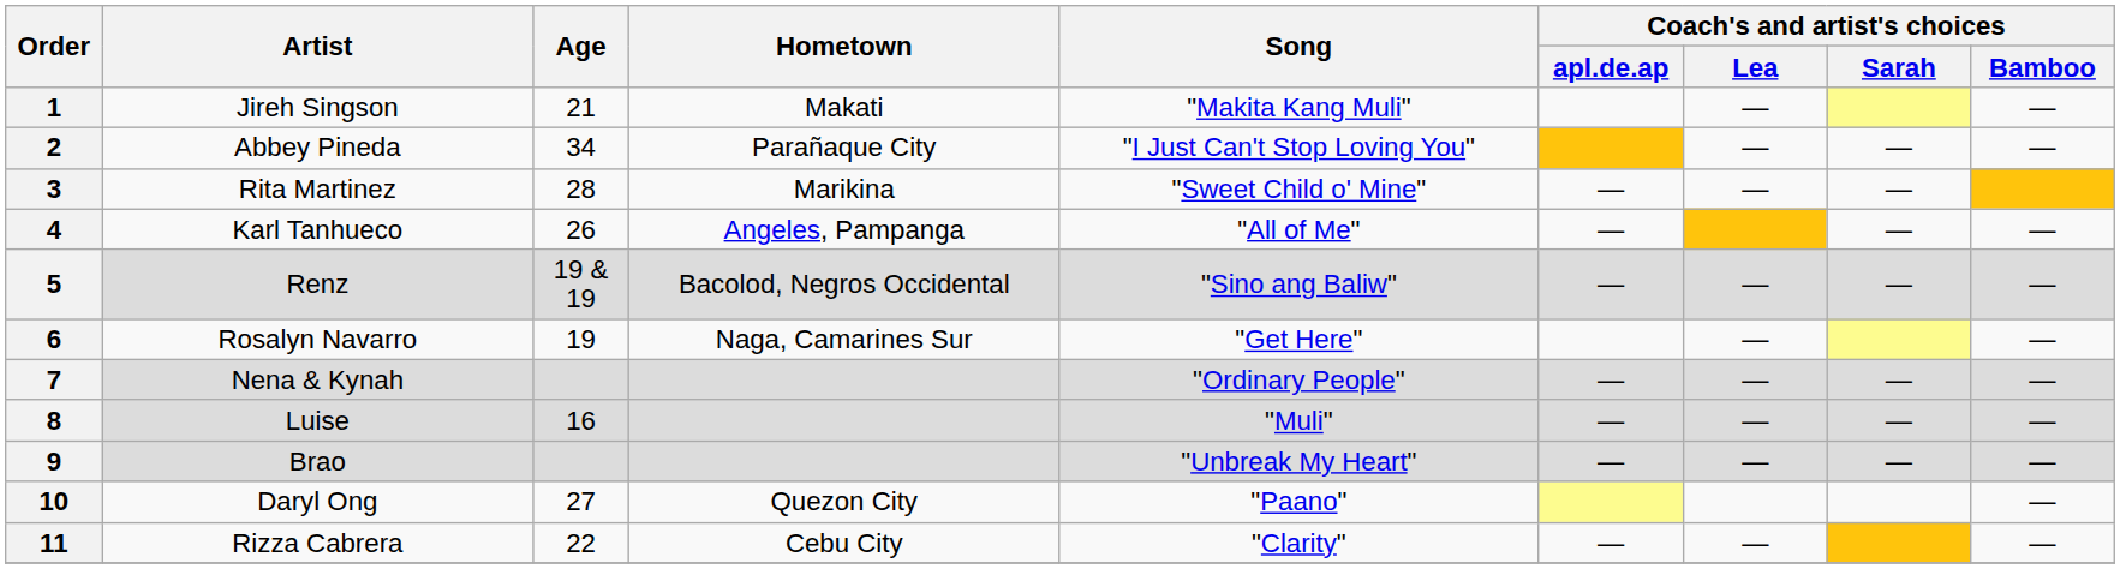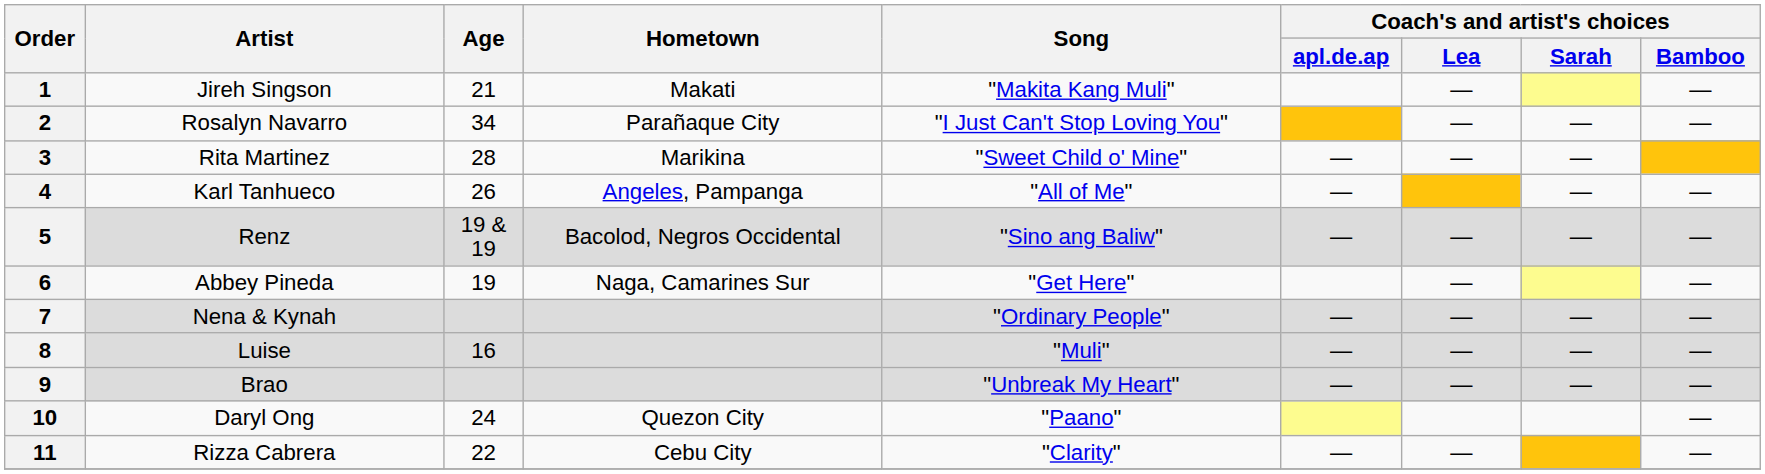 <table class="wikitable" style="text-align:center; line-height:17px; width:100%;">
 <tr>
 <th rowspan="2" scope="col" style="width:04%;">Order</th>
 <th rowspan="2" scope="col" style="width:18%;">Artist</th>
 <th rowspan="2" scope="col" style="width:04%;">Age</th>
 <th rowspan="2" scope="col" style="width:18%;">Hometown</th>
 <th rowspan="2" scope="col" style="width:20%;">Song</th>
 <th colspan="4" scope="col" style="width:24%;">Coach's and artist's choices</th>
 </tr>
 <tr>
 <th style="width:06%;"><a href='#'>apl.de.ap</a></th>
 <th style="width:06%;"><a href='#'>Lea</a></th>
 <th style="width:06%;"><a href='#'>Sarah</a></th>
 <th style="width:06%;"><a href='#'>Bamboo</a></th>
 </tr>
 <tr>
 <th scope="row">1</th>
 <td>Jireh Singson</td>
 <td>21</td>
 <td>Makati</td>
 <td>"<a href='#'>Makita Kang Muli</a>"</td>
 <td><strong></strong></td>
 <td>—</td>
 <td style="background:#fdfc8f;"><strong></strong></td>
 <td>—</td>
 </tr>
 <tr>
 <th scope="row">2</th>
-<td>Abbey Pineda</td>
+<td>Rosalyn Navarro</td>
 <td>34</td>
 <td>Parañaque City</td>
 <td>"<a href='#'>I Just Can't Stop Loving You</a>"</td>
 <td style="background:#FFC40C;"><strong></strong></td>
 <td>—</td>
 <td>—</td>
 <td>—</td>
 </tr>
 <tr>
 <th scope="row">3</th>
 <td>Rita Martinez</td>
 <td>28</td>
 <td>Marikina</td>
 <td>"<a href='#'>Sweet Child o' Mine</a>"</td>
 <td>—</td>
 <td>—</td>
 <td>—</td>
 <td style="background:#FFC40C;"><strong></strong></td>
 </tr>
 <tr>
 <th scope="row">4</th>
 <td>Karl Tanhueco</td>
 <td>26</td>
 <td><a href='#'>Angeles</a>, Pampanga</td>
 <td>"<a href='#'>All of Me</a>"</td>
 <td>—</td>
 <td style="background:#FFC40C;"><strong></strong></td>
 <td>—</td>
 <td>—</td>
 </tr>
 <tr>
 <th scope="row">5</th>
 <td style="background:#DCDCDC;">Renz</td>
 <td style="background:#DCDCDC;">19 & 19</td>
 <td style="background:#DCDCDC;">Bacolod, Negros Occidental</td>
 <td style="background:#DCDCDC;">"<a href='#'>Sino ang Baliw</a>"</td>
 <td style="background:#DCDCDC;">—</td>
 <td style="background:#DCDCDC;">—</td>
 <td style="background:#DCDCDC;">—</td>
 <td style="background:#DCDCDC;">—</td>
 </tr>
 <tr>
 <th scope="row">6</th>
-<td>Rosalyn Navarro</td>
+<td>Abbey Pineda</td>
 <td>19</td>
 <td>Naga, Camarines Sur</td>
 <td>"<a href='#'>Get Here</a>"</td>
 <td><strong></strong></td>
 <td>—</td>
 <td style="background:#fdfc8f;"><strong></strong></td>
 <td>—</td>
 </tr>
 <tr>
 <th scope="row">7</th>
 <td style="background:#DCDCDC;">Nena & Kynah</td>
 <td style="background:#DCDCDC;"></td>
 <td style="background:#DCDCDC;"></td>
 <td style="background:#DCDCDC;">"<a href='#'>Ordinary People</a>"</td>
 <td style="background:#DCDCDC;">—</td>
 <td style="background:#DCDCDC;">—</td>
 <td style="background:#DCDCDC;">—</td>
 <td style="background:#DCDCDC;">—</td>
 </tr>
 <tr>
 <th scope="row">8</th>
 <td style="background:#DCDCDC;">Luise</td>
 <td style="background:#DCDCDC;">16</td>
 <td style="background:#DCDCDC;"></td>
 <td style="background:#DCDCDC;">"<a href='#'>Muli</a>"</td>
 <td style="background:#DCDCDC;">—</td>
 <td style="background:#DCDCDC;">—</td>
 <td style="background:#DCDCDC;">—</td>
 <td style="background:#DCDCDC;">—</td>
 </tr>
 <tr>
 <th scope="row">9</th>
 <td style="background:#DCDCDC;">Brao</td>
 <td style="background:#DCDCDC;"></td>
 <td style="background:#DCDCDC;"></td>
 <td style="background:#DCDCDC;">"<a href='#'>Unbreak My Heart</a>"</td>
 <td style="background:#DCDCDC;">—</td>
 <td style="background:#DCDCDC;">—</td>
 <td style="background:#DCDCDC;">—</td>
 <td style="background:#DCDCDC;">—</td>
 </tr>
 <tr>
 <th scope="row">10</th>
 <td>Daryl Ong</td>
-<td>27</td>
+<td>24</td>
 <td>Quezon City</td>
 <td>"<a href='#'>Paano</a>"</td>
 <td style="background:#fdfc8f;"><strong></strong></td>
 <td><strong></strong></td>
 <td><strong></strong></td>
 <td>—</td>
 </tr>
 <tr>
 <th scope="row">11</th>
 <td>Rizza Cabrera</td>
 <td>22</td>
 <td>Cebu City</td>
 <td>"<a href='#'>Clarity</a>"</td>
 <td>—</td>
 <td>—</td>
 <td style="background:#FFC40C;"><strong></strong></td>
 <td>—</td>
 </tr>
 <tr>
 </tr>
 </table>
